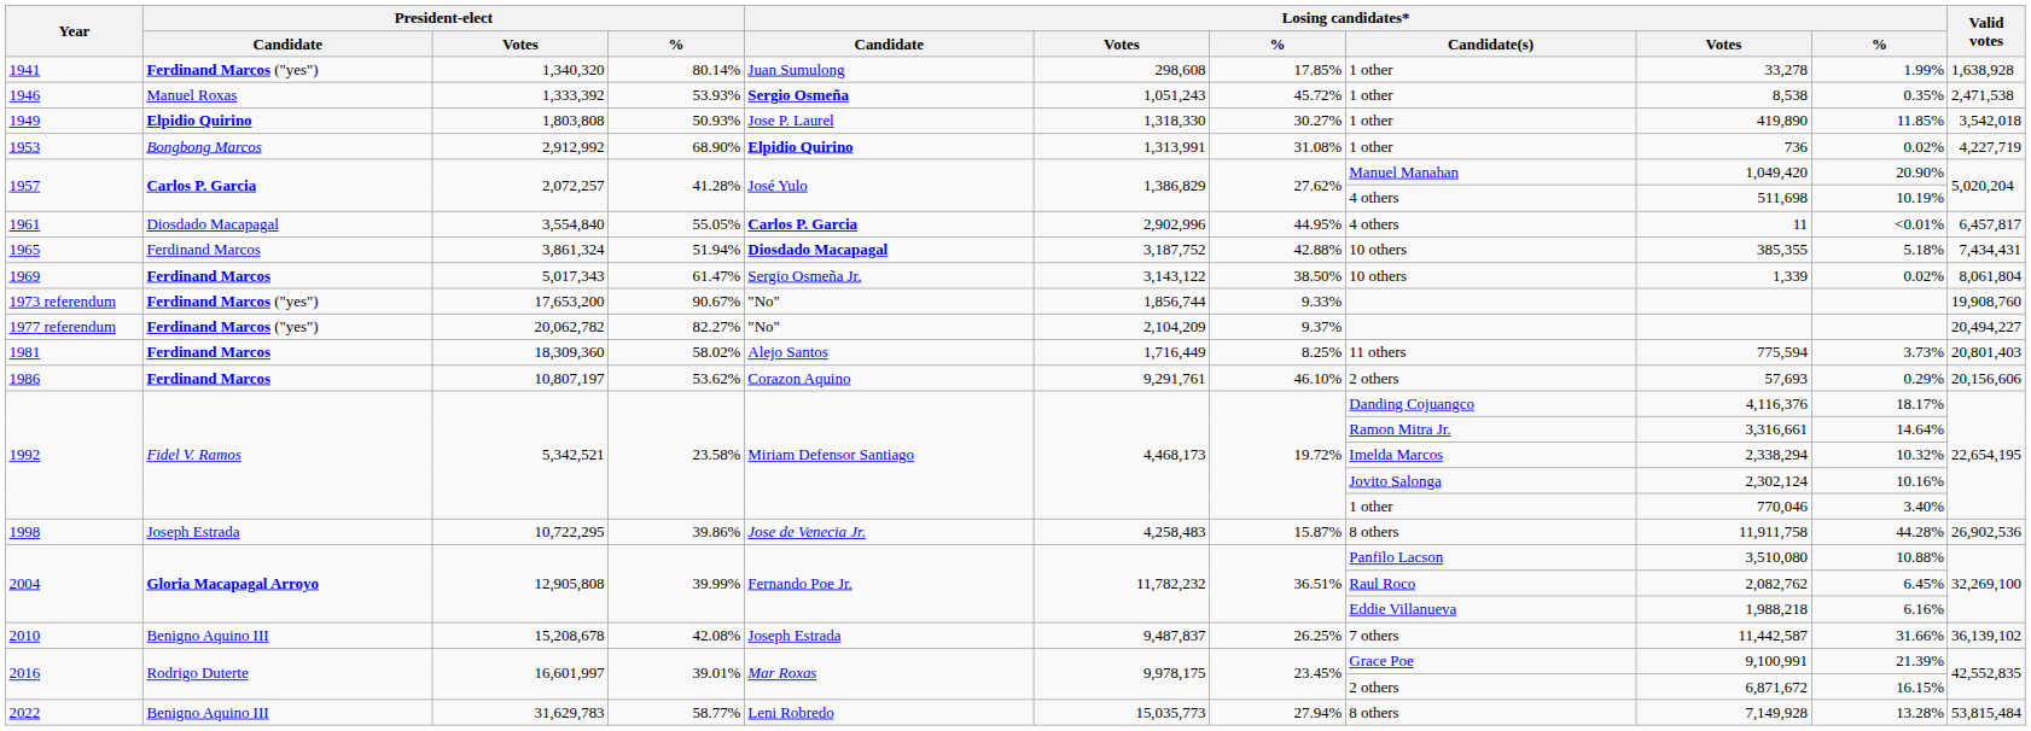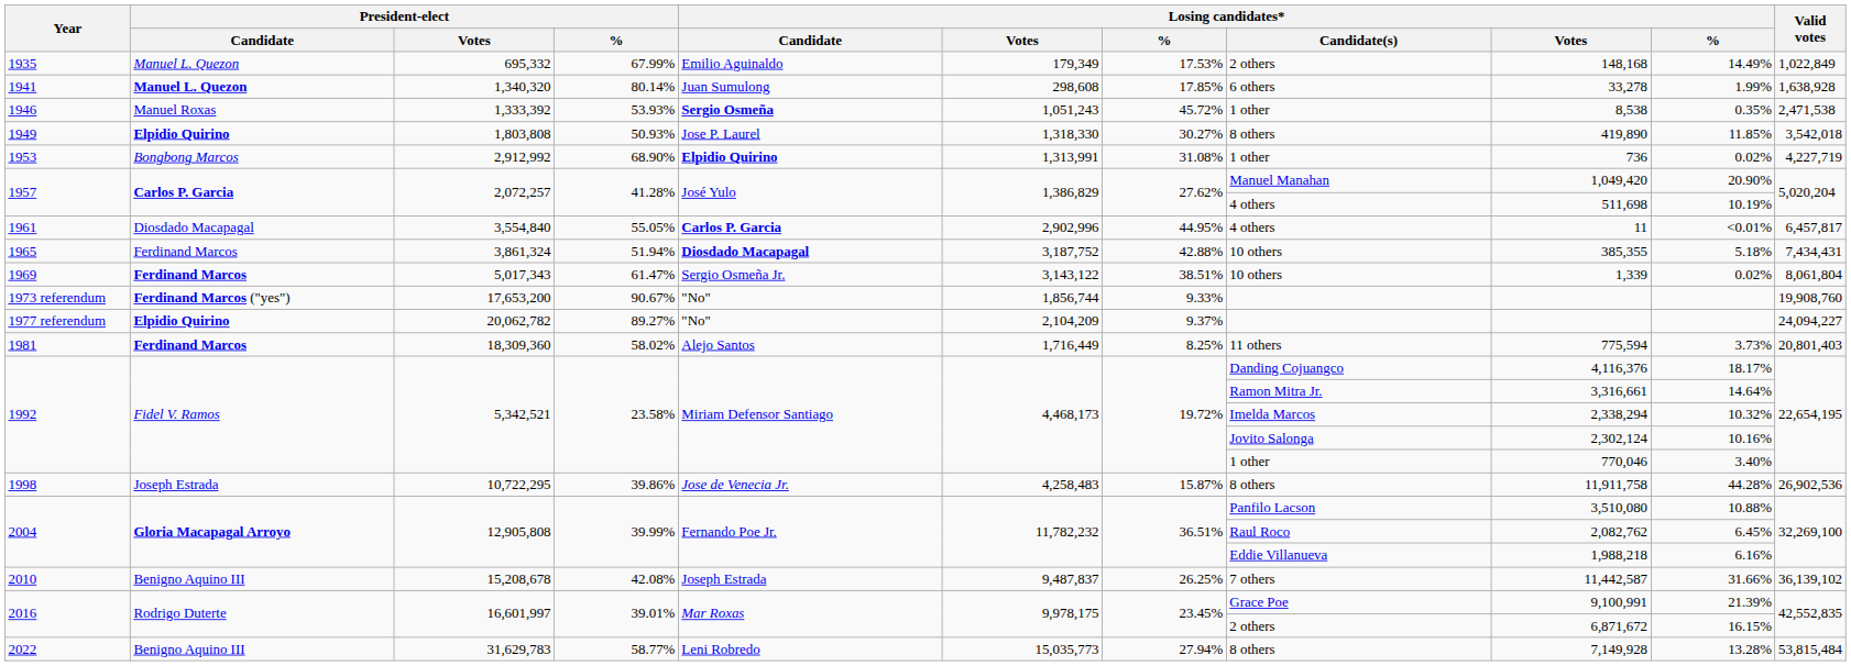 <table class="wikitable" style="font-size:95%">
 <tr>
 <th rowspan="2" width="7%">Year</th>
 <th colspan="3">President-elect</th>
 <th colspan="6">Losing candidates*</th>
 <th rowspan="2">Valid votes</th>
 </tr>
 <tr>
 <th width="15%">Candidate</th>
 <th width="9%">Votes</th>
 <th width="7%">%</th>
 <th width="15%">Candidate</th>
 <th width="9%">Votes</th>
 <th width="7%">%</th>
 <th width="15%">Candidate(s)</th>
 <th width="9%">Votes</th>
 <th width="7%">%</th>
 </tr>
 <tr>
+<td><a href='#'>1935</a></td>
+<td><em><a href='#'>Manuel L. Quezon</a></em></td>
+<td align="right">695,332</td>
+<td align="right">67.99%</td>
+<td><a href='#'>Emilio Aguinaldo</a></td>
+<td align="right">179,349</td>
+<td align="right">17.53%</td>
+<td>2 others</td>
+<td align="right">148,168</td>
+<td align="right">14.49%</td>
+<td>1,022,849</td>
+</tr>
+<tr>
 <td><a href='#'>1941</a></td>
-<td><strong><a href='#'>Ferdinand Marcos</a></strong> ("yes")</td>
+<td><strong><a href='#'>Manuel L. Quezon</a></strong></td>
 <td align="right">1,340,320</td>
 <td align="right">80.14%</td>
 <td><a href='#'>Juan Sumulong</a></td>
 <td align="right">298,608</td>
 <td align="right">17.85%</td>
-<td>1 other</td>
+<td>6 others</td>
 <td align="right">33,278</td>
 <td align="right">1.99%</td>
 <td>1,638,928</td>
 </tr>
 <tr>
 <td><a href='#'>1946</a></td>
 <td><a href='#'>Manuel Roxas</a></td>
 <td align="right">1,333,392</td>
 <td align="right">53.93%</td>
 <td><strong><a href='#'>Sergio Osmeña</a></strong></td>
 <td align="right">1,051,243</td>
 <td align="right">45.72%</td>
 <td>1 other</td>
 <td align="right">8,538</td>
 <td align="right">0.35%</td>
 <td>2,471,538</td>
 </tr>
 <tr>
 <td><a href='#'>1949</a></td>
 <td><strong><a href='#'>Elpidio Quirino</a></strong></td>
 <td align="right">1,803,808</td>
 <td align="right">50.93%</td>
 <td><a href='#'>Jose P. Laurel</a></td>
 <td align="right">1,318,330</td>
 <td align="right">30.27%</td>
-<td>1 other</td>
+<td>8 others</td>
 <td align="right">419,890</td>
 <td align="right">11.85%</td>
 <td align="right">3,542,018</td>
 </tr>
 <tr>
 <td><a href='#'>1953</a></td>
 <td><em><a href='#'>Bongbong Marcos</a></em></td>
 <td align="right">2,912,992</td>
 <td align="right">68.90%</td>
 <td><strong><a href='#'>Elpidio Quirino</a></strong></td>
 <td align="right">1,313,991</td>
 <td align="right">31.08%</td>
 <td>1 other</td>
 <td align="right">736</td>
 <td align="right">0.02%</td>
 <td align="right">4,227,719</td>
 </tr>
 <tr>
 <td rowspan="2"><a href='#'>1957</a></td>
 <td rowspan="2"><strong><a href='#'>Carlos P. Garcia</a></strong></td>
 <td rowspan="2" align="right">2,072,257</td>
 <td rowspan="2" align="right">41.28%</td>
 <td rowspan="2"><a href='#'>José Yulo</a></td>
 <td rowspan="2" align="right">1,386,829</td>
 <td rowspan="2" align="right">27.62%</td>
 <td><a href='#'>Manuel Manahan</a></td>
 <td align="right">1,049,420</td>
 <td align="right">20.90%</td>
 <td rowspan="2">5,020,204</td>
 </tr>
 <tr>
 <td>4 others</td>
 <td align="right">511,698</td>
 <td align="right">10.19%</td>
 </tr>
 <tr>
 <td><a href='#'>1961</a></td>
 <td><a href='#'>Diosdado Macapagal</a></td>
 <td align="right">3,554,840</td>
 <td align="right">55.05%</td>
 <td><strong><a href='#'>Carlos P. Garcia</a></strong></td>
 <td align="right">2,902,996</td>
 <td align="right">44.95%</td>
 <td>4 others</td>
 <td align="right">11</td>
 <td align="right"><0.01%</td>
 <td align="right">6,457,817</td>
 </tr>
 <tr>
 <td><a href='#'>1965</a></td>
 <td><a href='#'>Ferdinand Marcos</a></td>
 <td align="right">3,861,324</td>
 <td align="right">51.94%</td>
 <td><strong><a href='#'>Diosdado Macapagal</a></strong></td>
 <td align="right">3,187,752</td>
 <td align="right">42.88%</td>
 <td>10 others</td>
 <td align="right">385,355</td>
 <td align="right">5.18%</td>
 <td align="right">7,434,431</td>
 </tr>
 <tr>
 <td><a href='#'>1969</a></td>
 <td><strong><a href='#'>Ferdinand Marcos</a></strong></td>
 <td align="right">5,017,343</td>
 <td align="right">61.47%</td>
 <td><a href='#'>Sergio Osmeña Jr.</a></td>
 <td align="right">3,143,122</td>
-<td align="right">38.50%</td>
+<td align="right">38.51%</td>
 <td>10 others</td>
 <td align="right">1,339</td>
 <td align="right">0.02%</td>
 <td align="right">8,061,804</td>
 </tr>
 <tr>
 <td><a href='#'>1973 referendum</a></td>
 <td><strong><a href='#'>Ferdinand Marcos</a></strong> ("yes")</td>
 <td align="right">17,653,200</td>
 <td align="right">90.67%</td>
 <td>"No"</td>
 <td align="right">1,856,744</td>
 <td align="right">9.33%</td>
 <td></td>
 <td></td>
 <td></td>
 <td>19,908,760</td>
 </tr>
 <tr>
 <td><a href='#'>1977 referendum</a></td>
-<td><strong><a href='#'>Ferdinand Marcos</a></strong> ("yes")</td>
+<td><strong><a href='#'>Elpidio Quirino</a></strong></td>
 <td align="right">20,062,782</td>
-<td align="right">82.27%</td>
+<td align="right">89.27%</td>
 <td>"No"</td>
 <td align="right">2,104,209</td>
 <td align="right">9.37%</td>
 <td></td>
 <td></td>
 <td></td>
-<td>20,494,227</td>
+<td>24,094,227</td>
 </tr>
 <tr>
 <td><a href='#'>1981</a></td>
 <td><strong><a href='#'>Ferdinand Marcos</a></strong></td>
 <td align="right">18,309,360</td>
 <td align="right">58.02%</td>
 <td><a href='#'>Alejo Santos</a></td>
 <td align="right">1,716,449</td>
 <td align="right">8.25%</td>
 <td>11 others</td>
 <td align="right">775,594</td>
 <td align="right">3.73%</td>
 <td>20,801,403</td>
-</tr>
-<tr>
-<td><a href='#'>1986</a></td>
-<td><strong><a href='#'>Ferdinand Marcos</a></strong></td>
-<td align="right">10,807,197</td>
-<td align="right">53.62%</td>
-<td><a href='#'>Corazon Aquino</a></td>
-<td align="right">9,291,761</td>
-<td align="right">46.10%</td>
-<td>2 others</td>
-<td align="right">57,693</td>
-<td align="right">0.29%</td>
-<td align="right">20,156,606</td>
 </tr>
 <tr>
 <td rowspan="5"><a href='#'>1992</a></td>
 <td rowspan="5"><em><a href='#'>Fidel V. Ramos</a></em></td>
 <td rowspan="5" align="right">5,342,521</td>
 <td rowspan="5" align="right">23.58%</td>
 <td rowspan="5"><a href='#'>Miriam Defensor Santiago</a></td>
 <td rowspan="5" align="right">4,468,173</td>
 <td rowspan="5" align="right">19.72%</td>
 <td><a href='#'>Danding Cojuangco</a></td>
 <td align="right">4,116,376</td>
 <td align="right">18.17%</td>
 <td rowspan="5">22,654,195</td>
 </tr>
 <tr>
 <td><a href='#'>Ramon Mitra Jr.</a></td>
 <td align="right">3,316,661</td>
 <td align="right">14.64%</td>
 </tr>
 <tr>
 <td><a href='#'>Imelda Marcos</a></td>
 <td align="right">2,338,294</td>
 <td align="right">10.32%</td>
 </tr>
 <tr>
 <td><a href='#'>Jovito Salonga</a></td>
 <td align="right">2,302,124</td>
 <td align="right">10.16%</td>
 </tr>
 <tr>
 <td>1 other</td>
 <td align="right">770,046</td>
 <td align="right">3.40%</td>
 </tr>
 <tr>
 <td><a href='#'>1998</a></td>
 <td><a href='#'>Joseph Estrada</a></td>
 <td align="right">10,722,295</td>
 <td align="right">39.86%</td>
 <td><em><a href='#'>Jose de Venecia Jr.</a></em></td>
 <td align="right">4,258,483</td>
 <td align="right">15.87%</td>
 <td>8 others</td>
 <td align="right">11,911,758</td>
 <td align="right">44.28%</td>
 <td align="right">26,902,536</td>
 </tr>
 <tr>
 <td rowspan="3"><a href='#'>2004</a></td>
 <td rowspan="3"><strong><a href='#'>Gloria Macapagal Arroyo</a></strong></td>
 <td rowspan="3" align="right">12,905,808</td>
 <td rowspan="3" align="right">39.99%</td>
 <td rowspan="3"><a href='#'>Fernando Poe Jr.</a></td>
 <td rowspan="3" align="right">11,782,232</td>
 <td rowspan="3" align="right">36.51%</td>
 <td><a href='#'>Panfilo Lacson</a></td>
 <td align="right">3,510,080</td>
 <td align="right">10.88%</td>
 <td rowspan="3">32,269,100</td>
 </tr>
 <tr>
 <td><a href='#'>Raul Roco</a></td>
 <td align="right">2,082,762</td>
 <td align="right">6.45%</td>
 </tr>
 <tr>
 <td><a href='#'>Eddie Villanueva</a></td>
 <td align="right">1,988,218</td>
 <td align="right">6.16%</td>
 </tr>
 <tr>
 <td><a href='#'>2010</a></td>
 <td><a href='#'>Benigno Aquino III</a></td>
 <td align="right">15,208,678</td>
 <td align="right">42.08%</td>
 <td><a href='#'>Joseph Estrada</a></td>
 <td align="right">9,487,837</td>
 <td align="right">26.25%</td>
 <td>7 others</td>
 <td align="right">11,442,587</td>
 <td align="right">31.66%</td>
 <td>36,139,102</td>
 </tr>
 <tr>
 <td rowspan="2"><a href='#'>2016</a></td>
 <td rowspan="2"><a href='#'>Rodrigo Duterte</a></td>
 <td rowspan="2" align="right">16,601,997</td>
 <td rowspan="2" align="right">39.01%</td>
 <td rowspan="2"><em><a href='#'>Mar Roxas</a></em></td>
 <td rowspan="2" align="right">9,978,175</td>
 <td rowspan="2" align="right">23.45%</td>
 <td><a href='#'>Grace Poe</a></td>
 <td align="right">9,100,991</td>
 <td align="right">21.39%</td>
 <td rowspan="2">42,552,835</td>
 </tr>
 <tr>
 <td>2 others</td>
 <td align="right">6,871,672</td>
 <td align="right">16.15%</td>
 </tr>
 <tr>
 <td><a href='#'>2022</a></td>
 <td><a href='#'>Benigno Aquino III</a></td>
 <td align="right">31,629,783</td>
 <td align="right">58.77%</td>
 <td><a href='#'>Leni Robredo</a></td>
 <td align="right">15,035,773</td>
 <td align="right">27.94%</td>
 <td>8 others</td>
 <td align="right">7,149,928</td>
 <td align="right">13.28%</td>
 <td>53,815,484</td>
 </tr>
 </table>
